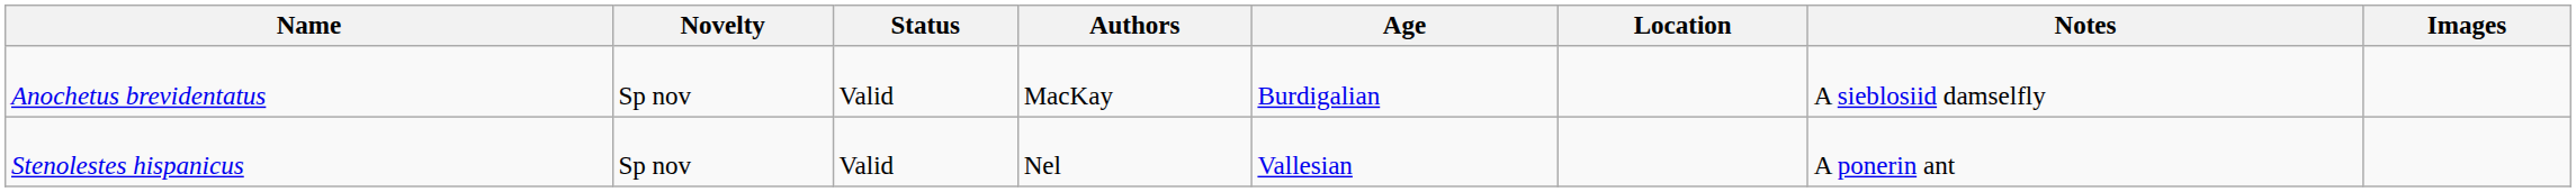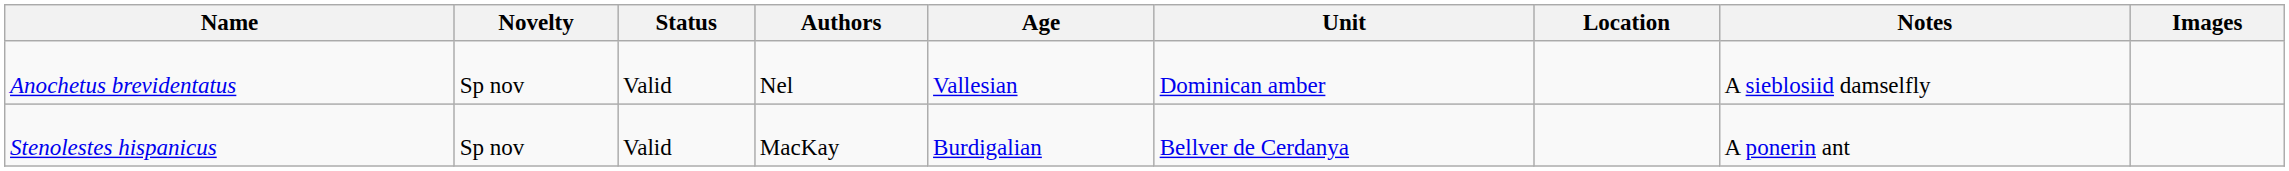 <table class="wikitable sortable" align="center" width="100%">
 <tr>
 <th>Name</th>
 <th>Novelty</th>
 <th>Status</th>
 <th>Authors</th>
 <th>Age</th>
+<th>Unit</th>
 <th>Location</th>
 <th>Notes</th>
 <th>Images</th>
 </tr>
 <tr>
 <td><br><em><a href='#'>Anochetus brevidentatus</a></em></td>
 <td><br>Sp nov</td>
 <td><br>Valid</td>
-<td><br>MacKay</td>
-<td><br><a href='#'>Burdigalian</a></td>
+<td><br>Nel</td>
+<td><br><a href='#'>Vallesian</a></td>
+<td><br><a href='#'>Dominican amber</a></td>
 <td><br></td>
 <td><br>A <a href='#'>sieblosiid</a> damselfly</td>
 <td></td>
 </tr>
 <tr>
 <td><br><em><a href='#'>Stenolestes hispanicus</a></em></td>
 <td><br>Sp nov</td>
 <td><br>Valid</td>
-<td><br>Nel</td>
-<td><br><a href='#'>Vallesian</a></td>
+<td><br>MacKay</td>
+<td><br><a href='#'>Burdigalian</a></td>
+<td><br><a href='#'>Bellver de Cerdanya</a></td>
 <td><br></td>
 <td><br>A <a href='#'>ponerin</a> ant</td>
 <td><br></td>
 </tr>
 </table>
